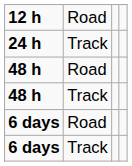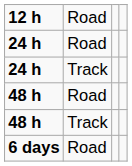 <table class="wikitable">
 <tr>
 <td><strong>12 h</strong></td>
+<td>Road</td>
+<td></td>
+<td></td>
+</tr>
+<tr>
+<td><strong>24 h</strong></td>
 <td>Road</td>
 <td></td>
 <td></td>
 </tr>
 <tr>
 <td><strong>24 h</strong></td>
 <td>Track</td>
 <td></td>
 <td></td>
 </tr>
 <tr>
 <td><strong>48 h</strong></td>
 <td>Road</td>
 <td></td>
 <td></td>
 </tr>
 <tr>
 <td><strong>48 h</strong></td>
 <td>Track</td>
 <td></td>
 <td></td>
 </tr>
 <tr>
 <td><strong>6 days</strong></td>
 <td>Road</td>
 <td></td>
 <td></td>
 </tr>
-<tr>
-<td><strong>6 days</strong></td>
-<td>Track</td>
-<td></td>
-<td></td>
-</tr>
 </table>
